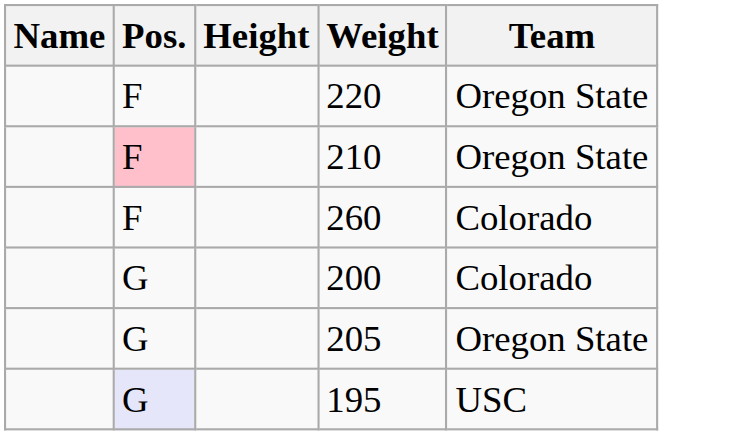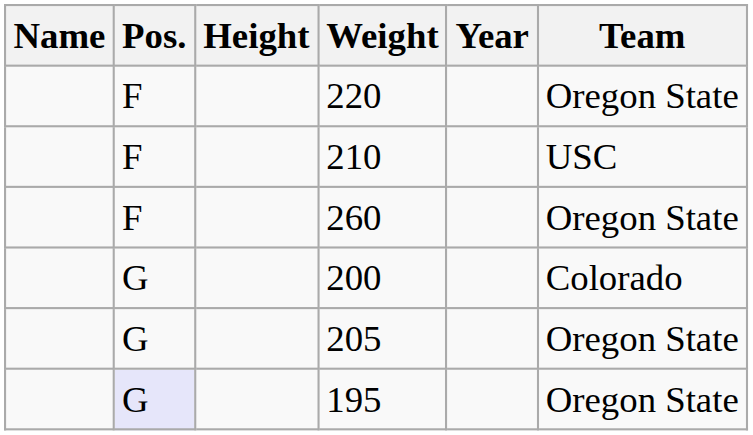 <table class="wikitable sortable" style="font-size:110%;" border="1">
 <tr>
 <th>Name</th>
 <th>Pos.</th>
 <th>Height</th>
 <th>Weight</th>
+<th>Year</th>
 <th>Team</th>
 </tr>
 <tr>
 <td></td>
 <td>F</td>
 <td></td>
 <td>220</td>
-<td>Oregon State</td>
-</tr>
-<tr>
 <td></td>
-<td style="background: pink;">F</td>
-<td></td>
-<td>210</td>
 <td>Oregon State</td>
 </tr>
 <tr>
 <td></td>
 <td>F</td>
 <td></td>
+<td>210</td>
+<td></td>
+<td>USC</td>
+</tr>
+<tr>
+<td></td>
+<td>F</td>
+<td></td>
 <td>260</td>
-<td>Colorado</td>
+<td></td>
+<td>Oregon State</td>
 </tr>
 <tr>
 <td></td>
 <td>G</td>
 <td></td>
 <td>200</td>
+<td></td>
 <td>Colorado</td>
 </tr>
 <tr>
 <td></td>
 <td>G</td>
 <td></td>
 <td>205</td>
+<td></td>
 <td>Oregon State</td>
 </tr>
 <tr>
 <td></td>
 <td style="background: lavender;">G</td>
 <td></td>
 <td>195</td>
-<td>USC</td>
+<td></td>
+<td>Oregon State</td>
 </tr>
 </table>
